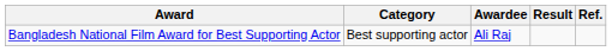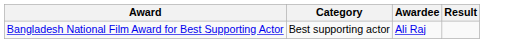 <table class="wikitable">
 <tr>
 <th>Award</th>
 <th>Category</th>
 <th>Awardee</th>
 <th>Result</th>
-<th>Ref.</th>
 </tr>
 <tr>
 <td><a href='#'>Bangladesh National Film Award for Best Supporting Actor</a></td>
 <td>Best supporting actor</td>
 <td><a href='#'>Ali Raj</a></td>
 <td></td>
-<td></td>
 </tr>
 </table>
